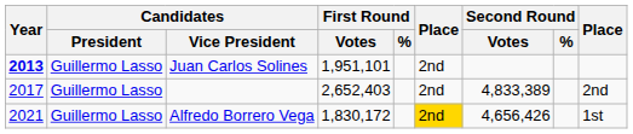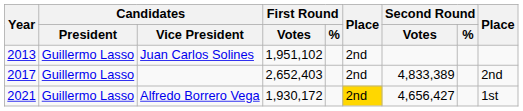 <table class="wikitable">
 <tr>
 <th rowspan="2">Year</th>
 <th colspan="2">Candidates</th>
 <th colspan="2">First Round</th>
 <th rowspan="2">Place</th>
 <th colspan="2">Second Round</th>
 <th rowspan="2">Place</th>
 </tr>
 <tr>
 <th>President</th>
 <th>Vice President</th>
 <th>Votes</th>
 <th><strong>%</strong></th>
 <th>Votes</th>
 <th><strong>%</strong></th>
 </tr>
 <tr>
-<td><strong><a href='#'>2013</a></strong></td>
+<td><a href='#'>2013</a></td>
 <td><a href='#'>Guillermo Lasso</a></td>
 <td><a href='#'>Juan Carlos Solines</a></td>
-<td valign="top" align="right">1,951,101</td>
+<td valign="top" align="right">1,951,102</td>
 <td valign="top" align="right"></td>
 <td>2nd</td>
 <td></td>
 <td></td>
 <td></td>
 </tr>
 <tr>
 <td><a href='#'>2017</a></td>
 <td><a href='#'>Guillermo Lasso</a></td>
 <td></td>
 <td valign="top" align="right">2,652,403</td>
 <td valign="top" align="right"></td>
 <td>2nd</td>
 <td valign="top" align="right">4,833,389</td>
 <td valign="top" align="right"></td>
 <td>2nd</td>
 </tr>
 <tr>
 <td><a href='#'>2021</a></td>
 <td><a href='#'>Guillermo Lasso</a></td>
 <td><a href='#'>Alfredo Borrero Vega</a></td>
-<td valign="top" align="right">1,830,172</td>
+<td valign="top" align="right">1,930,172</td>
 <td valign="top" align="right"></td>
 <td style="background: gold;">2nd</td>
-<td valign="top" align="right">4,656,426</td>
+<td valign="top" align="right">4,656,427</td>
 <td valign="top" align="right"></td>
 <td>1st</td>
 </tr>
 </table>
